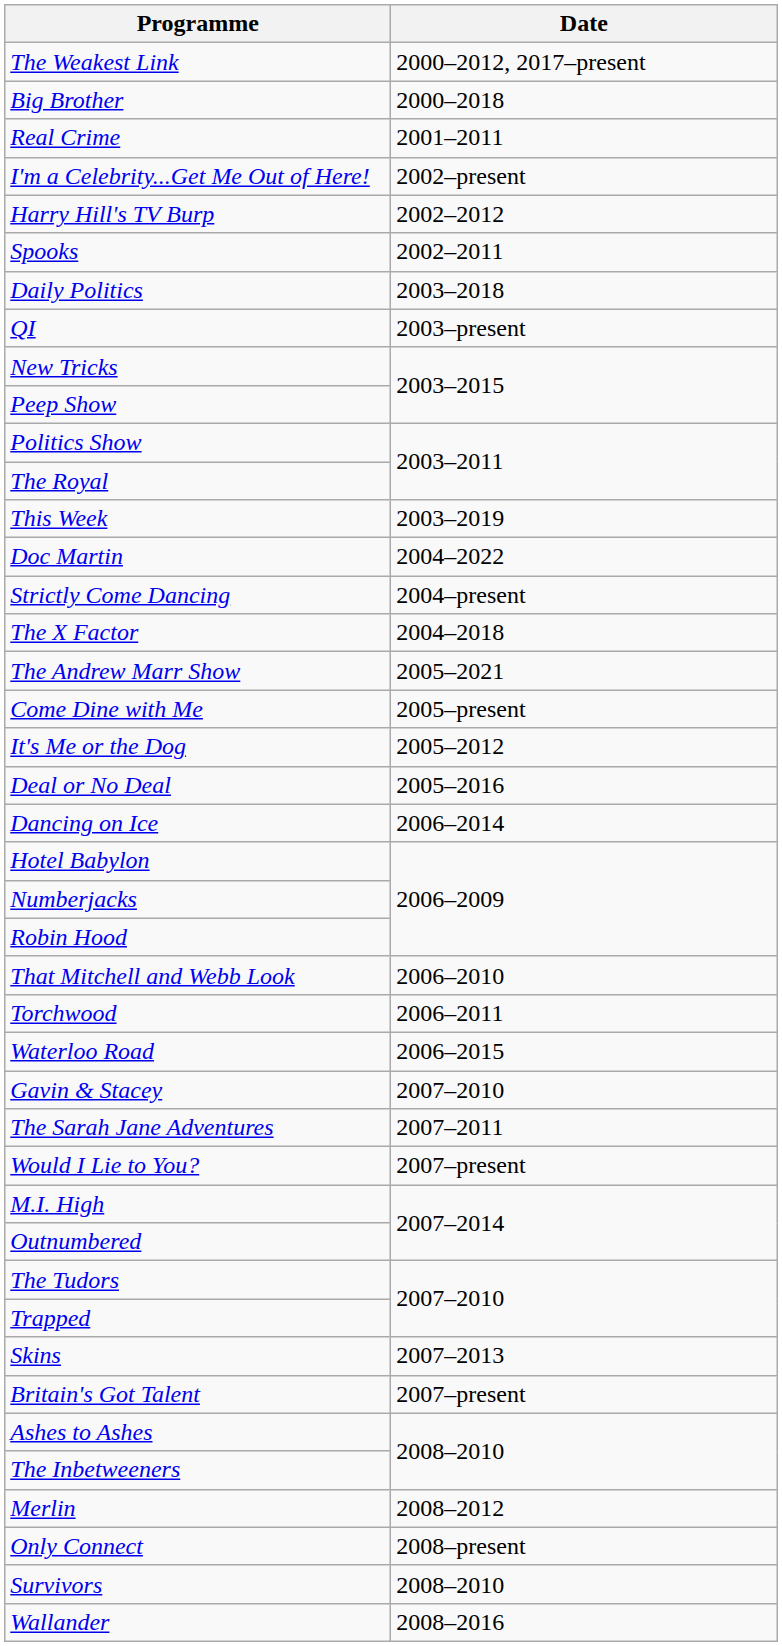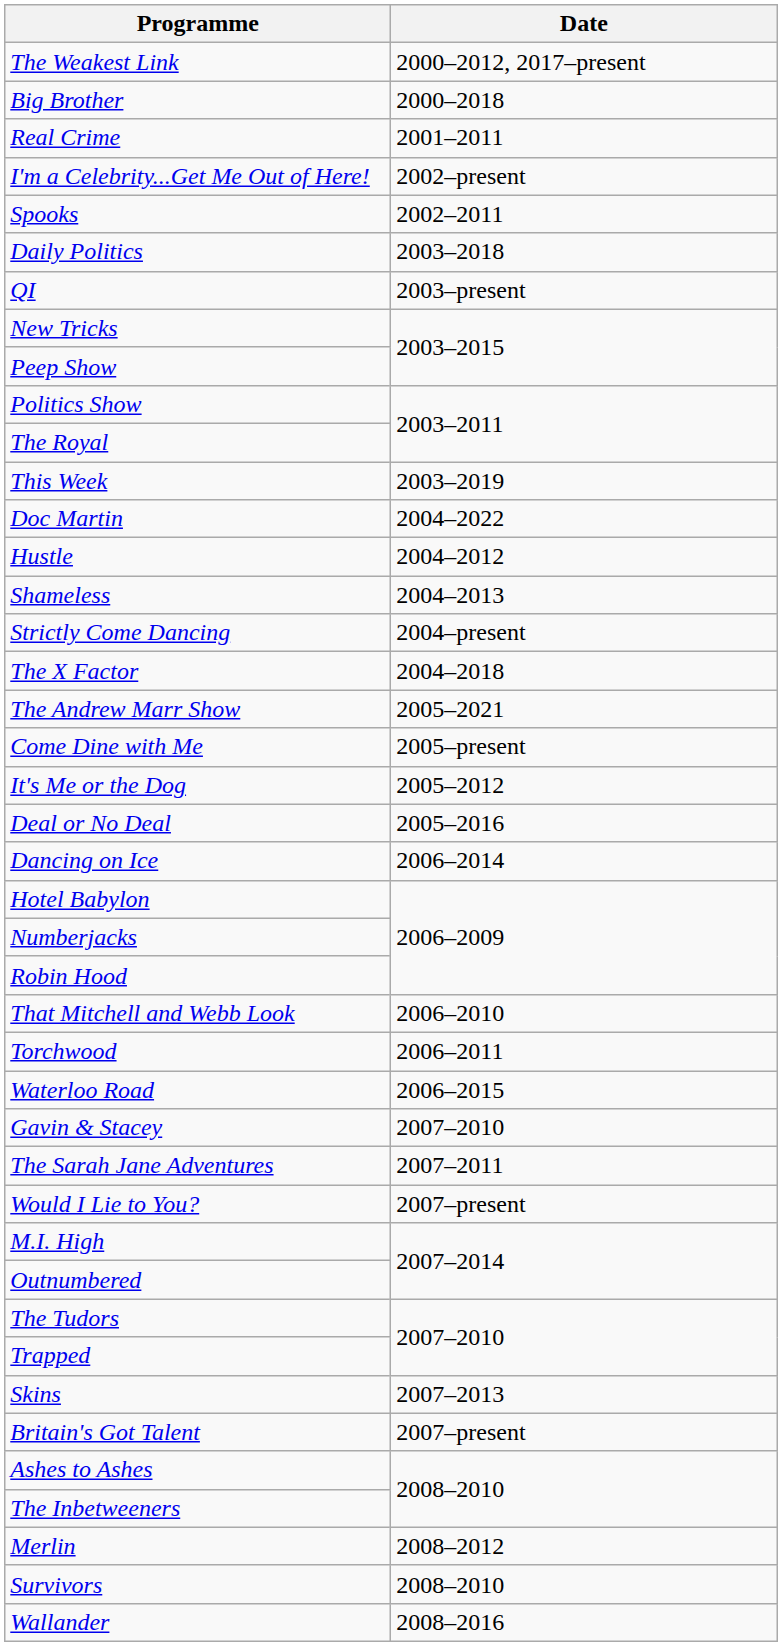 <table class="wikitable">
 <tr>
 <th width=250>Programme</th>
 <th width=250>Date</th>
 </tr>
 <tr>
 <td><em><a href='#'>The Weakest Link</a></em></td>
 <td>2000–2012, 2017–present</td>
 </tr>
 <tr>
 <td><em><a href='#'>Big Brother</a></em></td>
 <td>2000–2018</td>
 </tr>
 <tr>
 <td><em><a href='#'>Real Crime</a></em></td>
 <td>2001–2011</td>
 </tr>
 <tr>
 <td><em><a href='#'>I'm a Celebrity...Get Me Out of Here!</a></em></td>
 <td>2002–present</td>
-</tr>
-<tr>
-<td><em><a href='#'>Harry Hill's TV Burp</a></em></td>
-<td>2002–2012</td>
 </tr>
 <tr>
 <td><em><a href='#'>Spooks</a></em></td>
 <td>2002–2011</td>
 </tr>
 <tr>
 <td><em><a href='#'>Daily Politics</a></em></td>
 <td>2003–2018</td>
 </tr>
 <tr>
 <td><em><a href='#'>QI</a></em></td>
 <td>2003–present</td>
 </tr>
 <tr>
 <td><em><a href='#'>New Tricks</a></em></td>
 <td rowspan="2">2003–2015</td>
 </tr>
 <tr>
 <td><em><a href='#'>Peep Show</a></em></td>
 </tr>
 <tr>
 <td><em><a href='#'>Politics Show</a></em></td>
 <td rowspan="2">2003–2011</td>
 </tr>
 <tr>
 <td><em><a href='#'>The Royal</a></em></td>
 </tr>
 <tr>
 <td><em><a href='#'>This Week</a></em></td>
 <td>2003–2019</td>
 </tr>
 <tr>
 <td><em><a href='#'>Doc Martin</a></em></td>
 <td>2004–2022</td>
+</tr>
+<tr>
+<td><em><a href='#'>Hustle</a></em></td>
+<td>2004–2012</td>
+</tr>
+<tr>
+<td><em><a href='#'>Shameless</a></em></td>
+<td>2004–2013</td>
 </tr>
 <tr>
 <td><em><a href='#'>Strictly Come Dancing</a></em></td>
 <td>2004–present</td>
 </tr>
 <tr>
 <td><em><a href='#'>The X Factor</a></em></td>
 <td>2004–2018</td>
 </tr>
 <tr>
 <td><em><a href='#'>The Andrew Marr Show</a></em></td>
 <td>2005–2021</td>
 </tr>
 <tr>
 <td><em><a href='#'>Come Dine with Me</a></em></td>
 <td>2005–present</td>
 </tr>
 <tr>
 <td><em><a href='#'>It's Me or the Dog</a></em></td>
 <td>2005–2012</td>
 </tr>
 <tr>
 <td><em><a href='#'>Deal or No Deal</a></em></td>
 <td>2005–2016</td>
 </tr>
 <tr>
 <td><em><a href='#'>Dancing on Ice</a></em></td>
 <td>2006–2014</td>
 </tr>
 <tr>
 <td><em><a href='#'>Hotel Babylon</a></em></td>
 <td rowspan="3">2006–2009</td>
 </tr>
 <tr>
 <td><em><a href='#'>Numberjacks</a></em></td>
 </tr>
 <tr>
 <td><em><a href='#'>Robin Hood</a></em></td>
 </tr>
 <tr>
 <td><em><a href='#'>That Mitchell and Webb Look</a></em></td>
 <td>2006–2010</td>
 </tr>
 <tr>
 <td><em><a href='#'>Torchwood</a></em></td>
 <td>2006–2011</td>
 </tr>
 <tr>
 <td><em><a href='#'>Waterloo Road</a></em></td>
 <td>2006–2015</td>
 </tr>
 <tr>
 <td><em><a href='#'>Gavin & Stacey</a></em></td>
 <td>2007–2010</td>
 </tr>
 <tr>
 <td><em><a href='#'>The Sarah Jane Adventures</a></em></td>
 <td>2007–2011</td>
 </tr>
 <tr>
 <td><em><a href='#'>Would I Lie to You?</a></em></td>
 <td>2007–present</td>
 </tr>
 <tr>
 <td><em><a href='#'>M.I. High</a></em></td>
 <td rowspan="2">2007–2014</td>
 </tr>
 <tr>
 <td><em><a href='#'>Outnumbered</a></em></td>
 </tr>
 <tr>
 <td><em><a href='#'>The Tudors</a></em></td>
 <td rowspan="2">2007–2010</td>
 </tr>
 <tr>
 <td><em><a href='#'>Trapped</a></em></td>
 </tr>
 <tr>
 <td><em><a href='#'>Skins</a></em></td>
 <td>2007–2013</td>
 </tr>
 <tr>
 <td><em><a href='#'>Britain's Got Talent</a></em></td>
 <td>2007–present</td>
 </tr>
 <tr>
 <td><em><a href='#'>Ashes to Ashes</a></em></td>
 <td rowspan="2">2008–2010</td>
 </tr>
 <tr>
 <td><em><a href='#'>The Inbetweeners</a></em></td>
 </tr>
 <tr>
 <td><em><a href='#'>Merlin</a></em></td>
 <td>2008–2012</td>
 </tr>
 <tr>
-<td><em><a href='#'>Only Connect</a></em></td>
-<td>2008–present</td>
-</tr>
-<tr>
 <td><em><a href='#'>Survivors</a></em></td>
 <td>2008–2010</td>
 </tr>
 <tr>
 <td><em><a href='#'>Wallander</a></em></td>
 <td>2008–2016</td>
 </tr>
 </table>
